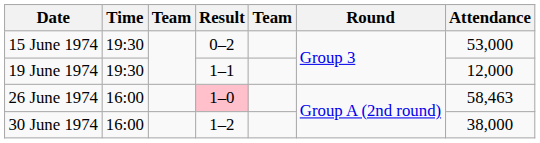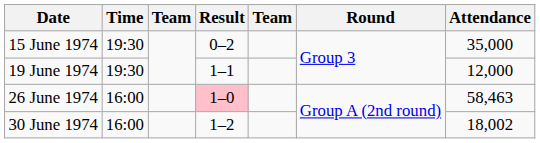 <table class="wikitable">
 <tr>
 <th>Date</th>
 <th>Time</th>
 <th>Team</th>
 <th>Result</th>
 <th>Team</th>
 <th>Round</th>
 <th>Attendance</th>
 </tr>
 <tr>
 <td>15 June 1974</td>
 <td>19:30</td>
 <td rowspan="2"></td>
 <td style="text-align:center;">0–2</td>
 <td></td>
 <td rowspan="2"><a href='#'>Group 3</a></td>
-<td style="text-align:center;">53,000</td>
+<td style="text-align:center;">35,000</td>
 </tr>
 <tr>
 <td>19 June 1974</td>
 <td>19:30</td>
 <td style="text-align:center;">1–1</td>
 <td></td>
 <td style="text-align:center;">12,000</td>
 </tr>
 <tr>
 <td>26 June 1974</td>
 <td>16:00</td>
 <td></td>
 <td style="background: pink; text-align:center;">1–0</td>
 <td></td>
 <td rowspan="2"><a href='#'>Group A (2nd round)</a></td>
 <td style="text-align:center;">58,463</td>
 </tr>
 <tr>
 <td>30 June 1974</td>
 <td>16:00</td>
 <td></td>
 <td style="text-align:center;">1–2</td>
 <td></td>
-<td style="text-align:center;">38,000</td>
+<td style="text-align:center;">18,002</td>
 </tr>
 </table>
